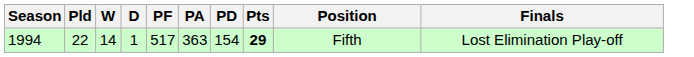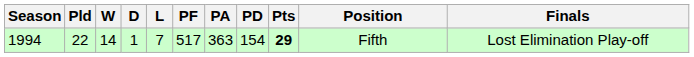 <table class="wikitable" style="text-align:center;">
 <tr>
 <th width=30>Season</th>
 <th width=20 abbr="Played">Pld</th>
 <th width=20 abbr="Won">W</th>
 <th width=20 abbr="Drawn">D</th>
+<th width=20 abbr="Lost">L</th>
 <th width=20 abbr="Points for">PF</th>
 <th width=20 abbr="Points against">PA</th>
 <th width=20 abbr="Points difference">PD</th>
 <th width=20 abbr="Points">Pts</th>
 <th width=150>Position</th>
 <th width=250>Finals</th>
 </tr>
 <tr style="background: #ccffcc;">
 <td style="text-align:left;">1994</td>
 <td>22</td>
 <td>14</td>
 <td>1</td>
+<td>7</td>
 <td>517</td>
 <td>363</td>
 <td>154</td>
 <td><strong>29</strong></td>
 <td>Fifth</td>
 <td>Lost Elimination Play-off</td>
 </tr>
 </table>
